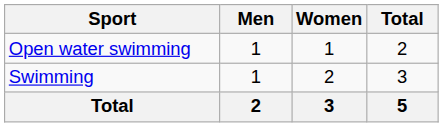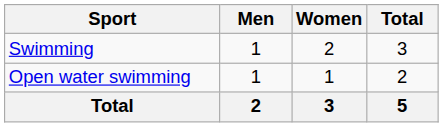 <table class="wikitable sortable" style="text-align:center;">
 <tr>
 <th width=180>Sport</th>
 <th width=55>Men</th>
 <th width=55>Women</th>
 <th width=55>Total</th>
 </tr>
 <tr>
+<td align=left><a href='#'>Swimming</a></td>
+<td>1</td>
+<td>2</td>
+<td>3</td>
+</tr>
+<tr>
 <td align=left><a href='#'>Open water swimming</a></td>
 <td>1</td>
 <td>1</td>
 <td>2</td>
-</tr>
-<tr>
-<td align=left><a href='#'>Swimming</a></td>
-<td>1</td>
-<td>2</td>
-<td>3</td>
 </tr>
 <tr>
 <th>Total</th>
 <th>2</th>
 <th>3</th>
 <th>5</th>
 </tr>
 </table>
